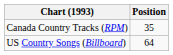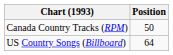 <table class="wikitable sortable">
 <tr>
 <th scope="col">Chart (1993)</th>
 <th scope="col">Position</th>
 </tr>
 <tr>
 <td>Canada Country Tracks (<em><a href='#'>RPM</a></em>)</td>
-<td align="center">35</td>
+<td align="center">50</td>
 </tr>
 <tr>
 <td>US <a href='#'>Country Songs</a> (<em><a href='#'>Billboard</a></em>)</td>
 <td align="center">64</td>
 </tr>
 </table>
